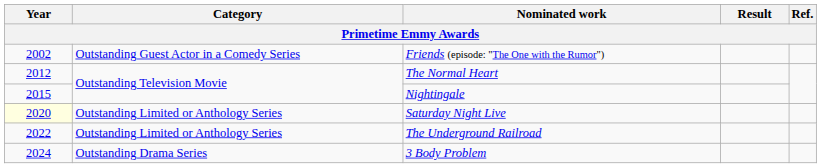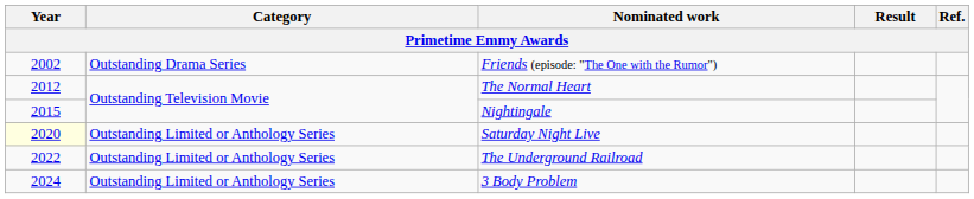 <table class=wikitable>
 <tr>
 <th scope="col" style="width:5em;">Year</th>
 <th scope="col" style="width:26em;">Category</th>
 <th scope="col" style="width:25em;">Nominated work</th>
 <th scope="col" style="width:5em;">Result</th>
 <th>Ref.</th>
 </tr>
 <tr>
 <th colspan=5><a href='#'>Primetime Emmy Awards</a></th>
 </tr>
 <tr>
 <td style="text-align:center;"><a href='#'>2002</a></td>
-<td><a href='#'>Outstanding Guest Actor in a Comedy Series</a></td>
+<td><a href='#'>Outstanding Drama Series</a></td>
 <td><em><a href='#'>Friends</a></em> <small> (episode: "<a href='#'>The One with the Rumor</a>") </small></td>
 <td></td>
 <td style="text-align:center;"></td>
 </tr>
 <tr>
 <td style="text-align:center;"><a href='#'>2012</a></td>
 <td rowspan="2"><a href='#'>Outstanding Television Movie</a></td>
 <td><em><a href='#'>The Normal Heart</a></em></td>
 <td></td>
 <td style="text-align:center;" rowspan="2"></td>
 </tr>
 <tr>
 <td style="text-align:center;"><a href='#'>2015</a></td>
 <td><em><a href='#'>Nightingale</a></em></td>
 <td></td>
 </tr>
 <tr>
 <td style="background: lightyellow; text-align:center;"><a href='#'>2020</a></td>
 <td><a href='#'>Outstanding Limited or Anthology Series</a></td>
 <td><em><a href='#'>Saturday Night Live</a></em></td>
 <td></td>
 <td style="text-align:center;"></td>
 </tr>
 <tr>
 <td style="text-align:center;"><a href='#'>2022</a></td>
 <td><a href='#'>Outstanding Limited or Anthology Series</a></td>
 <td><em><a href='#'>The Underground Railroad</a></em></td>
 <td></td>
 <td style="text-align:center;"></td>
 </tr>
 <tr>
 <td style="text-align:center;"><a href='#'>2024</a></td>
-<td><a href='#'>Outstanding Drama Series</a></td>
+<td><a href='#'>Outstanding Limited or Anthology Series</a></td>
 <td><em><a href='#'>3 Body Problem</a></em></td>
 <td></td>
 <td style="text-align:center;"></td>
 </tr>
 </table>
